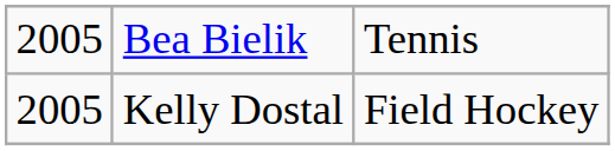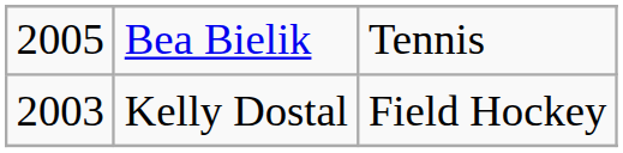 <table class="wikitable">
 <tr>
 </tr>
 <tr>
 <td>2005</td>
 <td><a href='#'>Bea Bielik</a></td>
 <td>Tennis</td>
 </tr>
 <tr>
-<td>2005</td>
+<td>2003</td>
 <td>Kelly Dostal</td>
 <td>Field Hockey</td>
 </tr>
 <tr>
 </tr>
 </table>
